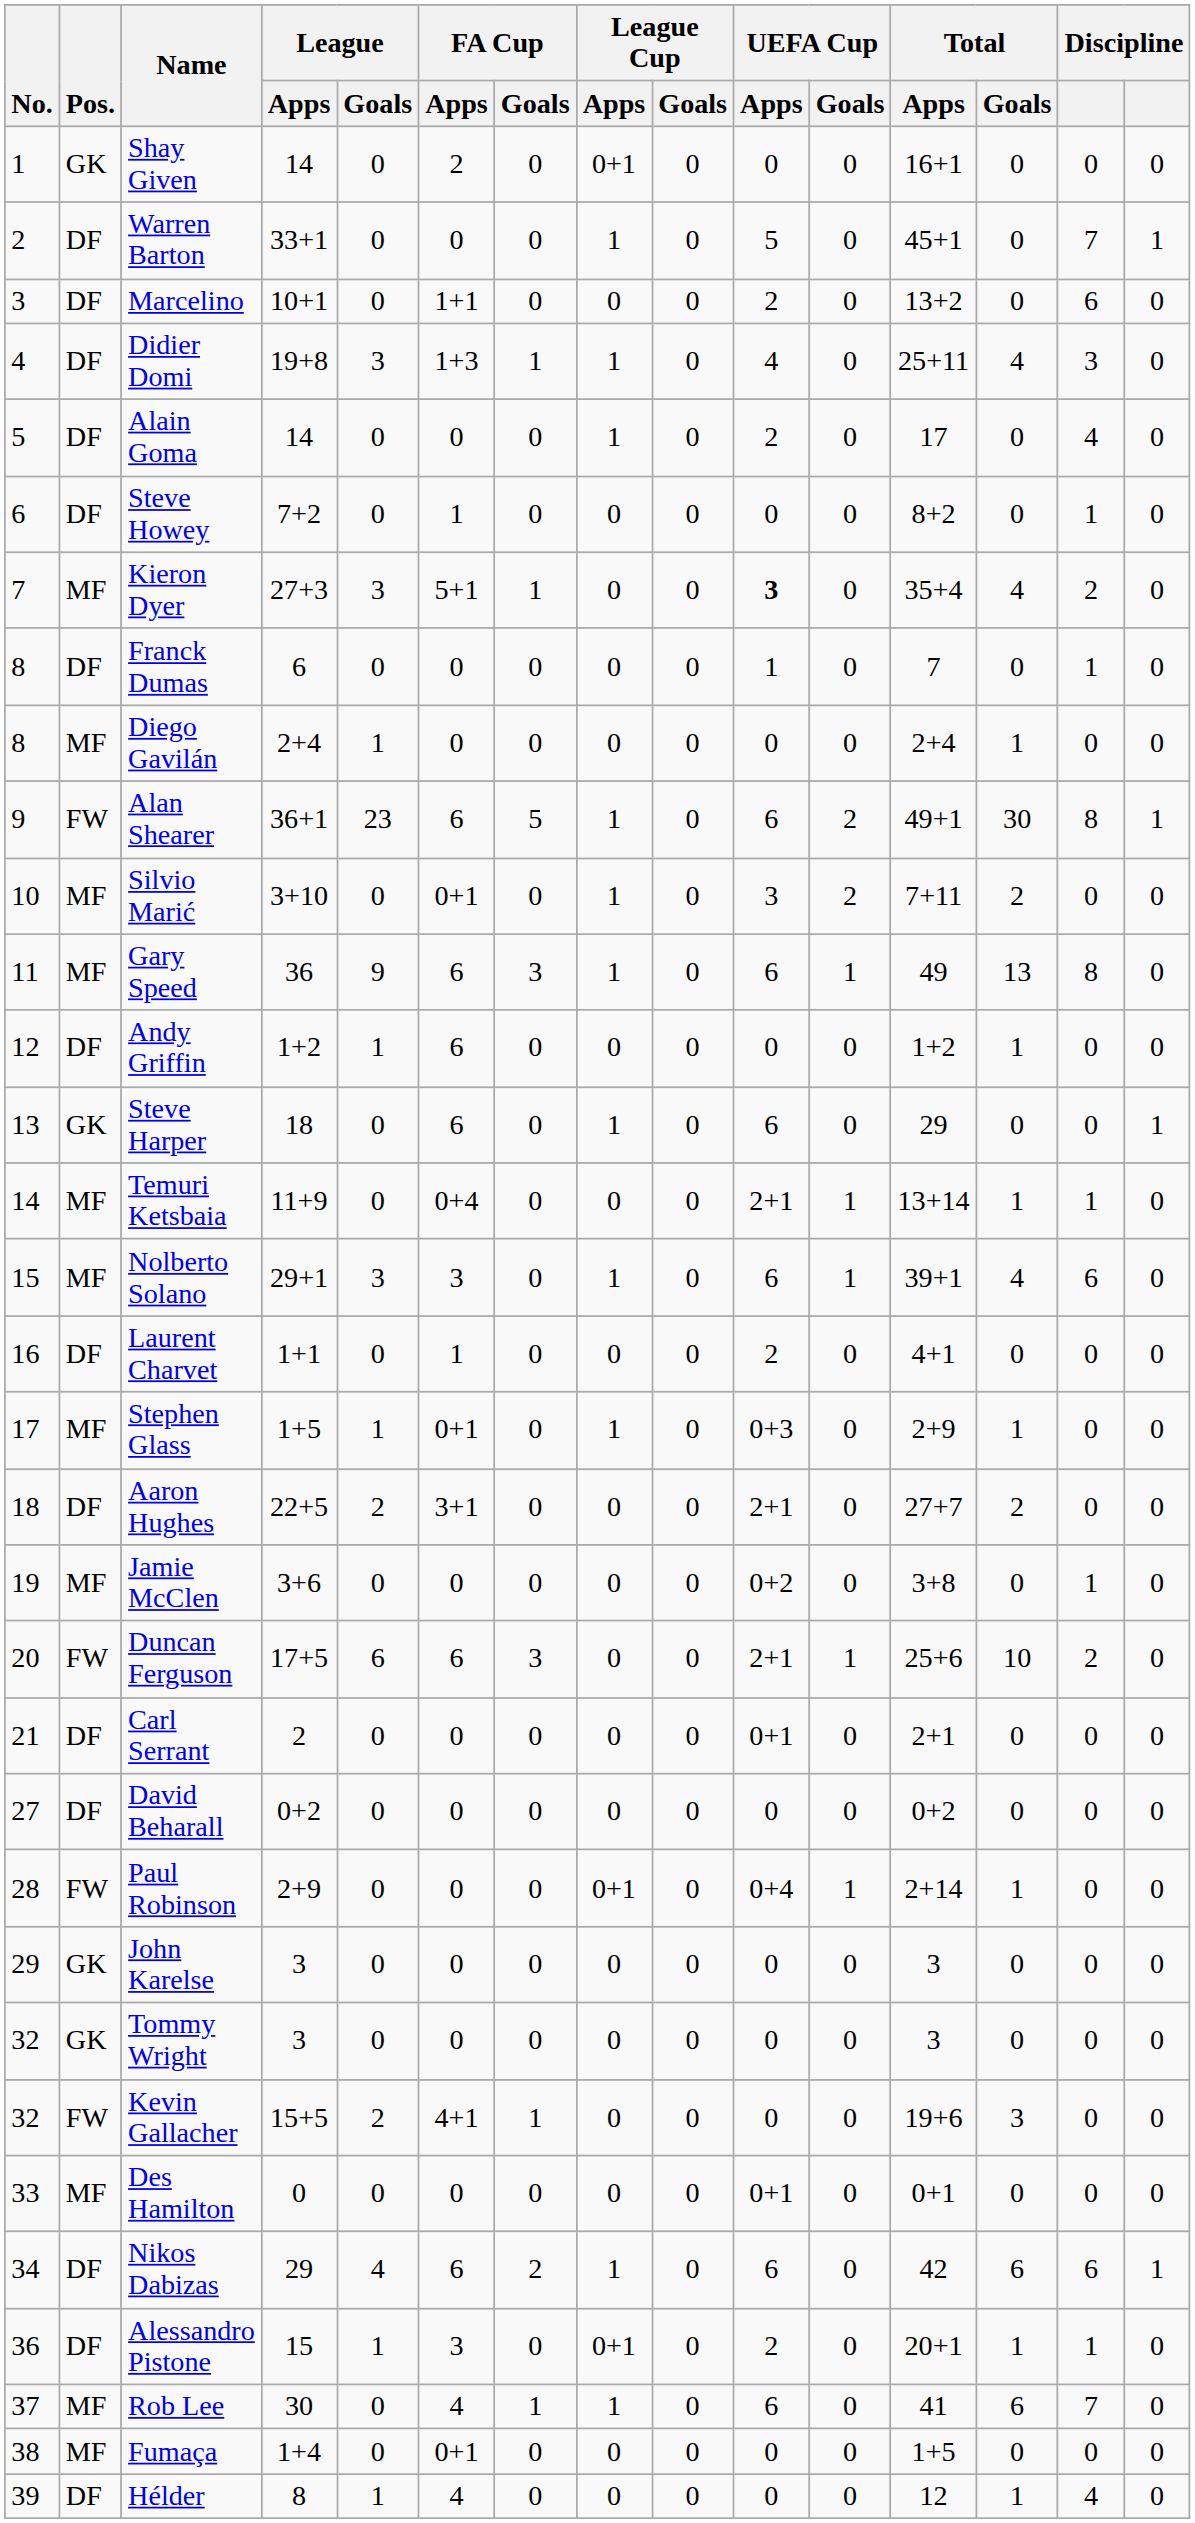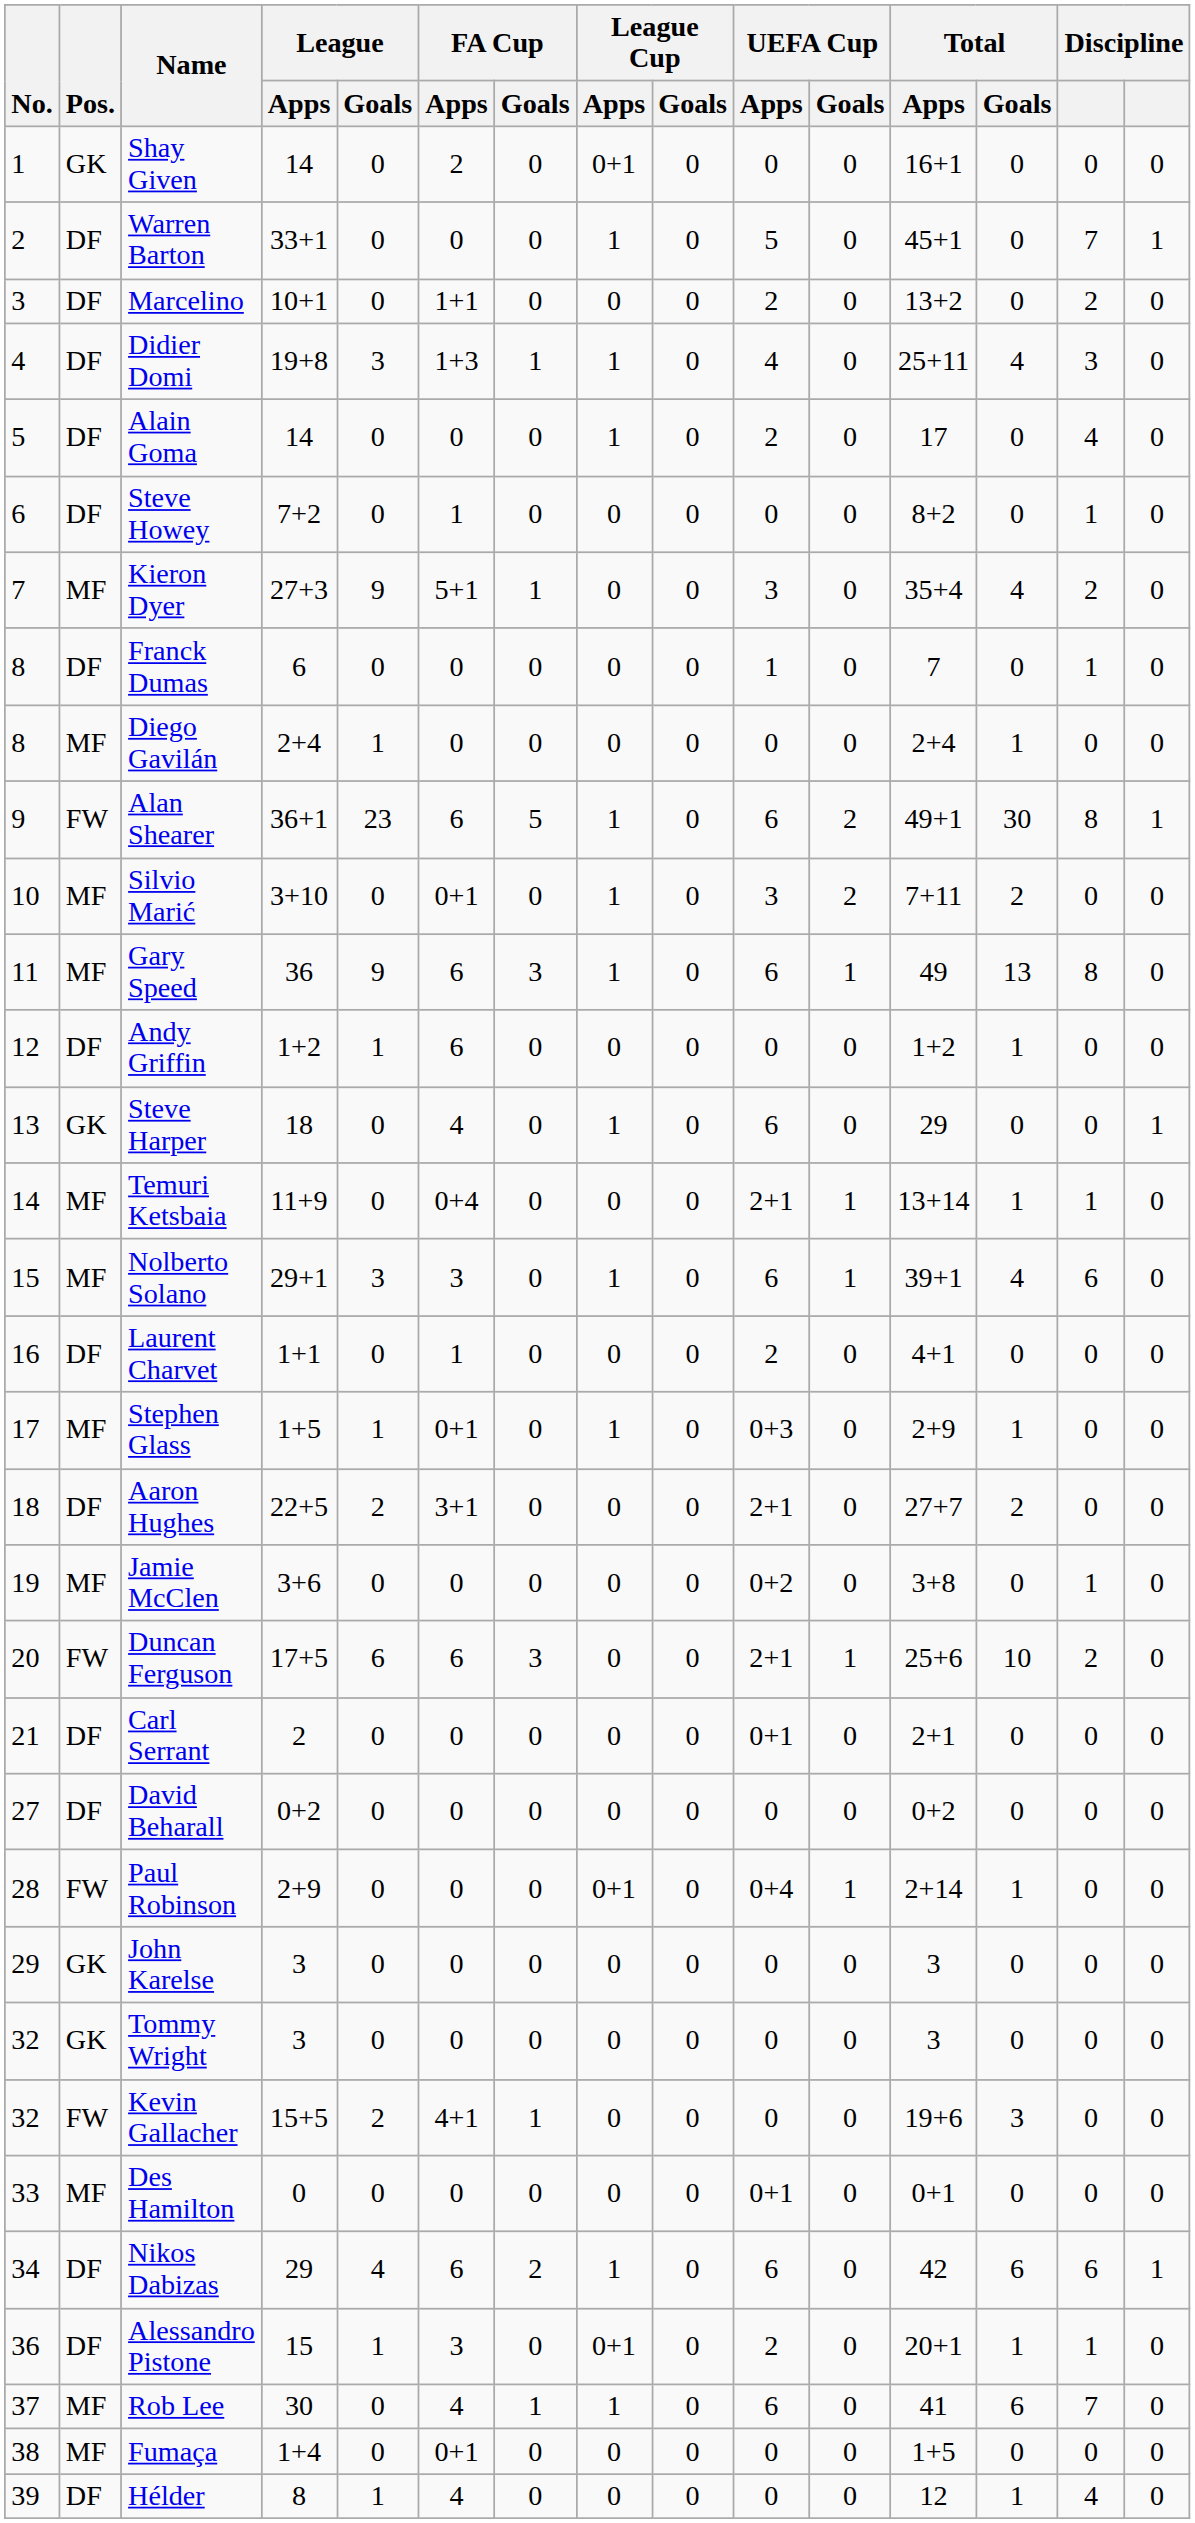 <table class="wikitable" style="text-align:center">
 <tr>
 <th rowspan="2" valign="bottom">No.</th>
 <th rowspan="2" valign="bottom">Pos.</th>
 <th rowspan="2">Name</th>
 <th colspan="2" width="85">League</th>
 <th colspan="2" width="85">FA Cup</th>
 <th colspan="2" width="85">League Cup</th>
 <th colspan="2" width="85">UEFA Cup</th>
 <th colspan="2" width="85">Total</th>
 <th colspan="2" width="85">Discipline</th>
 </tr>
 <tr>
 <th>Apps</th>
 <th>Goals</th>
 <th>Apps</th>
 <th>Goals</th>
 <th>Apps</th>
 <th>Goals</th>
 <th>Apps</th>
 <th>Goals</th>
 <th>Apps</th>
 <th>Goals</th>
 <th></th>
 <th></th>
 </tr>
 <tr>
 <td align="left">1</td>
 <td align="left">GK</td>
 <td align="left"> <a href='#'>Shay Given</a></td>
 <td>14</td>
 <td>0</td>
 <td>2</td>
 <td>0</td>
 <td>0+1</td>
 <td>0</td>
 <td>0</td>
 <td>0</td>
 <td>16+1</td>
 <td>0</td>
 <td>0</td>
 <td>0</td>
 </tr>
 <tr>
 <td align="left">2</td>
 <td align="left">DF</td>
 <td align="left"> <a href='#'>Warren Barton</a></td>
 <td>33+1</td>
 <td>0</td>
 <td>0</td>
 <td>0</td>
 <td>1</td>
 <td>0</td>
 <td>5</td>
 <td>0</td>
 <td>45+1</td>
 <td>0</td>
 <td>7</td>
 <td>1</td>
 </tr>
 <tr>
 <td align="left">3</td>
 <td align="left">DF</td>
 <td align="left"> <a href='#'>Marcelino</a></td>
 <td>10+1</td>
 <td>0</td>
 <td>1+1</td>
 <td>0</td>
 <td>0</td>
 <td>0</td>
 <td>2</td>
 <td>0</td>
 <td>13+2</td>
 <td>0</td>
-<td>6</td>
+<td>2</td>
 <td>0</td>
 </tr>
 <tr>
 <td align="left">4</td>
 <td align="left">DF</td>
 <td align="left"> <a href='#'>Didier Domi</a></td>
 <td>19+8</td>
 <td>3</td>
 <td>1+3</td>
 <td>1</td>
 <td>1</td>
 <td>0</td>
 <td>4</td>
 <td>0</td>
 <td>25+11</td>
 <td>4</td>
 <td>3</td>
 <td>0</td>
 </tr>
 <tr>
 <td align="left">5</td>
 <td align="left">DF</td>
 <td align="left"> <a href='#'>Alain Goma</a></td>
 <td>14</td>
 <td>0</td>
 <td>0</td>
 <td>0</td>
 <td>1</td>
 <td>0</td>
 <td>2</td>
 <td>0</td>
 <td>17</td>
 <td>0</td>
 <td>4</td>
 <td>0</td>
 </tr>
 <tr>
 <td align="left">6</td>
 <td align="left">DF</td>
 <td align="left"> <a href='#'>Steve Howey</a></td>
 <td>7+2</td>
 <td>0</td>
 <td>1</td>
 <td>0</td>
 <td>0</td>
 <td>0</td>
 <td>0</td>
 <td>0</td>
 <td>8+2</td>
 <td>0</td>
 <td>1</td>
 <td>0</td>
 </tr>
 <tr>
 <td align="left">7</td>
 <td align="left">MF</td>
 <td align="left"> <a href='#'>Kieron Dyer</a></td>
 <td>27+3</td>
-<td>3</td>
+<td>9</td>
 <td>5+1</td>
 <td>1</td>
 <td>0</td>
 <td>0</td>
-<td><strong>3</strong></td>
+<td>3</td>
 <td>0</td>
 <td>35+4</td>
 <td>4</td>
 <td>2</td>
 <td>0</td>
 </tr>
 <tr>
 <td align="left">8</td>
 <td align="left">DF</td>
 <td align="left"> <a href='#'>Franck Dumas</a></td>
 <td>6</td>
 <td>0</td>
 <td>0</td>
 <td>0</td>
 <td>0</td>
 <td>0</td>
 <td>1</td>
 <td>0</td>
 <td>7</td>
 <td>0</td>
 <td>1</td>
 <td>0</td>
 </tr>
 <tr>
 <td align="left">8</td>
 <td align="left">MF</td>
 <td align="left"> <a href='#'>Diego Gavilán</a></td>
 <td>2+4</td>
 <td>1</td>
 <td>0</td>
 <td>0</td>
 <td>0</td>
 <td>0</td>
 <td>0</td>
 <td>0</td>
 <td>2+4</td>
 <td>1</td>
 <td>0</td>
 <td>0</td>
 </tr>
 <tr>
 <td align="left">9</td>
 <td align="left">FW</td>
 <td align="left"> <a href='#'>Alan Shearer</a></td>
 <td>36+1</td>
 <td>23</td>
 <td>6</td>
 <td>5</td>
 <td>1</td>
 <td>0</td>
 <td>6</td>
 <td>2</td>
 <td>49+1</td>
 <td>30</td>
 <td>8</td>
 <td>1</td>
 </tr>
 <tr>
 <td align="left">10</td>
 <td align="left">MF</td>
 <td align="left"> <a href='#'>Silvio Marić</a></td>
 <td>3+10</td>
 <td>0</td>
 <td>0+1</td>
 <td>0</td>
 <td>1</td>
 <td>0</td>
 <td>3</td>
 <td>2</td>
 <td>7+11</td>
 <td>2</td>
 <td>0</td>
 <td>0</td>
 </tr>
 <tr>
 <td align="left">11</td>
 <td align="left">MF</td>
 <td align="left"> <a href='#'>Gary Speed</a></td>
 <td>36</td>
 <td>9</td>
 <td>6</td>
 <td>3</td>
 <td>1</td>
 <td>0</td>
 <td>6</td>
 <td>1</td>
 <td>49</td>
 <td>13</td>
 <td>8</td>
 <td>0</td>
 </tr>
 <tr>
 <td align="left">12</td>
 <td align="left">DF</td>
 <td align="left"> <a href='#'>Andy Griffin</a></td>
 <td>1+2</td>
 <td>1</td>
 <td>6</td>
 <td>0</td>
 <td>0</td>
 <td>0</td>
 <td>0</td>
 <td>0</td>
 <td>1+2</td>
 <td>1</td>
 <td>0</td>
 <td>0</td>
 </tr>
 <tr>
 <td align="left">13</td>
 <td align="left">GK</td>
 <td align="left"> <a href='#'>Steve Harper</a></td>
 <td>18</td>
 <td>0</td>
-<td>6</td>
+<td>4</td>
 <td>0</td>
 <td>1</td>
 <td>0</td>
 <td>6</td>
 <td>0</td>
 <td>29</td>
 <td>0</td>
 <td>0</td>
 <td>1</td>
 </tr>
 <tr>
 <td align="left">14</td>
 <td align="left">MF</td>
 <td align="left"> <a href='#'>Temuri Ketsbaia</a></td>
 <td>11+9</td>
 <td>0</td>
 <td>0+4</td>
 <td>0</td>
 <td>0</td>
 <td>0</td>
 <td>2+1</td>
 <td>1</td>
 <td>13+14</td>
 <td>1</td>
 <td>1</td>
 <td>0</td>
 </tr>
 <tr>
 <td align="left">15</td>
 <td align="left">MF</td>
 <td align="left"> <a href='#'>Nolberto Solano</a></td>
 <td>29+1</td>
 <td>3</td>
 <td>3</td>
 <td>0</td>
 <td>1</td>
 <td>0</td>
 <td>6</td>
 <td>1</td>
 <td>39+1</td>
 <td>4</td>
 <td>6</td>
 <td>0</td>
 </tr>
 <tr>
 <td align="left">16</td>
 <td align="left">DF</td>
 <td align="left"> <a href='#'>Laurent Charvet</a></td>
 <td>1+1</td>
 <td>0</td>
 <td>1</td>
 <td>0</td>
 <td>0</td>
 <td>0</td>
 <td>2</td>
 <td>0</td>
 <td>4+1</td>
 <td>0</td>
 <td>0</td>
 <td>0</td>
 </tr>
 <tr>
 <td align="left">17</td>
 <td align="left">MF</td>
 <td align="left"> <a href='#'>Stephen Glass</a></td>
 <td>1+5</td>
 <td>1</td>
 <td>0+1</td>
 <td>0</td>
 <td>1</td>
 <td>0</td>
 <td>0+3</td>
 <td>0</td>
 <td>2+9</td>
 <td>1</td>
 <td>0</td>
 <td>0</td>
 </tr>
 <tr>
 <td align="left">18</td>
 <td align="left">DF</td>
 <td align="left"> <a href='#'>Aaron Hughes</a></td>
 <td>22+5</td>
 <td>2</td>
 <td>3+1</td>
 <td>0</td>
 <td>0</td>
 <td>0</td>
 <td>2+1</td>
 <td>0</td>
 <td>27+7</td>
 <td>2</td>
 <td>0</td>
 <td>0</td>
 </tr>
 <tr>
 <td align="left">19</td>
 <td align="left">MF</td>
 <td align="left"> <a href='#'>Jamie McClen</a></td>
 <td>3+6</td>
 <td>0</td>
 <td>0</td>
 <td>0</td>
 <td>0</td>
 <td>0</td>
 <td>0+2</td>
 <td>0</td>
 <td>3+8</td>
 <td>0</td>
 <td>1</td>
 <td>0</td>
 </tr>
 <tr>
 <td align="left">20</td>
 <td align="left">FW</td>
 <td align="left"> <a href='#'>Duncan Ferguson</a></td>
 <td>17+5</td>
 <td>6</td>
 <td>6</td>
 <td>3</td>
 <td>0</td>
 <td>0</td>
 <td>2+1</td>
 <td>1</td>
 <td>25+6</td>
 <td>10</td>
 <td>2</td>
 <td>0</td>
 </tr>
 <tr>
 <td align="left">21</td>
 <td align="left">DF</td>
 <td align="left"> <a href='#'>Carl Serrant</a></td>
 <td>2</td>
 <td>0</td>
 <td>0</td>
 <td>0</td>
 <td>0</td>
 <td>0</td>
 <td>0+1</td>
 <td>0</td>
 <td>2+1</td>
 <td>0</td>
 <td>0</td>
 <td>0</td>
 </tr>
 <tr>
 <td align="left">27</td>
 <td align="left">DF</td>
 <td align="left"> <a href='#'>David Beharall</a></td>
 <td>0+2</td>
 <td>0</td>
 <td>0</td>
 <td>0</td>
 <td>0</td>
 <td>0</td>
 <td>0</td>
 <td>0</td>
 <td>0+2</td>
 <td>0</td>
 <td>0</td>
 <td>0</td>
 </tr>
 <tr>
 <td align="left">28</td>
 <td align="left">FW</td>
 <td align="left"> <a href='#'>Paul Robinson</a></td>
 <td>2+9</td>
 <td>0</td>
 <td>0</td>
 <td>0</td>
 <td>0+1</td>
 <td>0</td>
 <td>0+4</td>
 <td>1</td>
 <td>2+14</td>
 <td>1</td>
 <td>0</td>
 <td>0</td>
 </tr>
 <tr>
 <td align="left">29</td>
 <td align="left">GK</td>
 <td align="left"> <a href='#'>John Karelse</a></td>
 <td>3</td>
 <td>0</td>
 <td>0</td>
 <td>0</td>
 <td>0</td>
 <td>0</td>
 <td>0</td>
 <td>0</td>
 <td>3</td>
 <td>0</td>
 <td>0</td>
 <td>0</td>
 </tr>
 <tr>
 <td align="left">32</td>
 <td align="left">GK</td>
 <td align="left"> <a href='#'>Tommy Wright</a></td>
 <td>3</td>
 <td>0</td>
 <td>0</td>
 <td>0</td>
 <td>0</td>
 <td>0</td>
 <td>0</td>
 <td>0</td>
 <td>3</td>
 <td>0</td>
 <td>0</td>
 <td>0</td>
 </tr>
 <tr>
 <td align="left">32</td>
 <td align="left">FW</td>
 <td align="left"> <a href='#'>Kevin Gallacher</a></td>
 <td>15+5</td>
 <td>2</td>
 <td>4+1</td>
 <td>1</td>
 <td>0</td>
 <td>0</td>
 <td>0</td>
 <td>0</td>
 <td>19+6</td>
 <td>3</td>
 <td>0</td>
 <td>0</td>
 </tr>
 <tr>
 <td align="left">33</td>
 <td align="left">MF</td>
 <td align="left"> <a href='#'>Des Hamilton</a></td>
 <td>0</td>
 <td>0</td>
 <td>0</td>
 <td>0</td>
 <td>0</td>
 <td>0</td>
 <td>0+1</td>
 <td>0</td>
 <td>0+1</td>
 <td>0</td>
 <td>0</td>
 <td>0</td>
 </tr>
 <tr>
 <td align="left">34</td>
 <td align="left">DF</td>
 <td align="left"> <a href='#'>Nikos Dabizas</a></td>
 <td>29</td>
 <td>4</td>
 <td>6</td>
 <td>2</td>
 <td>1</td>
 <td>0</td>
 <td>6</td>
 <td>0</td>
 <td>42</td>
 <td>6</td>
 <td>6</td>
 <td>1</td>
 </tr>
 <tr>
 <td align="left">36</td>
 <td align="left">DF</td>
 <td align="left"> <a href='#'>Alessandro Pistone</a></td>
 <td>15</td>
 <td>1</td>
 <td>3</td>
 <td>0</td>
 <td>0+1</td>
 <td>0</td>
 <td>2</td>
 <td>0</td>
 <td>20+1</td>
 <td>1</td>
 <td>1</td>
 <td>0</td>
 </tr>
 <tr>
 <td align="left">37</td>
 <td align="left">MF</td>
 <td align="left"> <a href='#'>Rob Lee</a></td>
 <td>30</td>
 <td>0</td>
 <td>4</td>
 <td>1</td>
 <td>1</td>
 <td>0</td>
 <td>6</td>
 <td>0</td>
 <td>41</td>
 <td>6</td>
 <td>7</td>
 <td>0</td>
 </tr>
 <tr>
 <td align="left">38</td>
 <td align="left">MF</td>
 <td align="left"> <a href='#'>Fumaça</a></td>
 <td>1+4</td>
 <td>0</td>
 <td>0+1</td>
 <td>0</td>
 <td>0</td>
 <td>0</td>
 <td>0</td>
 <td>0</td>
 <td>1+5</td>
 <td>0</td>
 <td>0</td>
 <td>0</td>
 </tr>
 <tr>
 <td align="left">39</td>
 <td align="left">DF</td>
 <td align="left"> <a href='#'>Hélder</a></td>
 <td>8</td>
 <td>1</td>
 <td>4</td>
 <td>0</td>
 <td>0</td>
 <td>0</td>
 <td>0</td>
 <td>0</td>
 <td>12</td>
 <td>1</td>
 <td>4</td>
 <td>0</td>
 </tr>
 </table>
